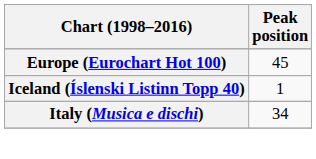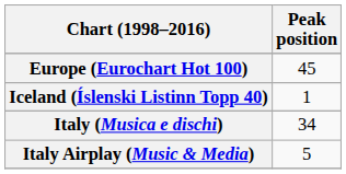 <table class="wikitable sortable plainrowheaders plainrowheaders" style="text-align:center">
 <tr>
 <th scope="col">Chart (1998–2016)</th>
 <th scope="col">Peak<br>position</th>
 </tr>
 <tr>
 </tr>
 <tr>
 </tr>
 <tr>
 </tr>
 <tr>
 <th scope="row">Europe (<a href='#'>Eurochart Hot 100</a>)</th>
 <td>45</td>
 </tr>
 <tr>
 </tr>
 <tr>
 </tr>
 <tr>
 <th scope="row">Iceland (<a href='#'>Íslenski Listinn Topp 40</a>)</th>
 <td>1</td>
 </tr>
 <tr>
 </tr>
 <tr>
 <th scope="row">Italy (<em><a href='#'>Musica e dischi</a></em>)</th>
 <td>34</td>
 </tr>
 <tr>
+<th scope="row">Italy Airplay (<em><a href='#'>Music & Media</a></em>)</th>
+<td>5</td>
+</tr>
+<tr>
 </tr>
 <tr>
 </tr>
 <tr>
 </tr>
 <tr>
 </tr>
 <tr>
 </tr>
 </table>
